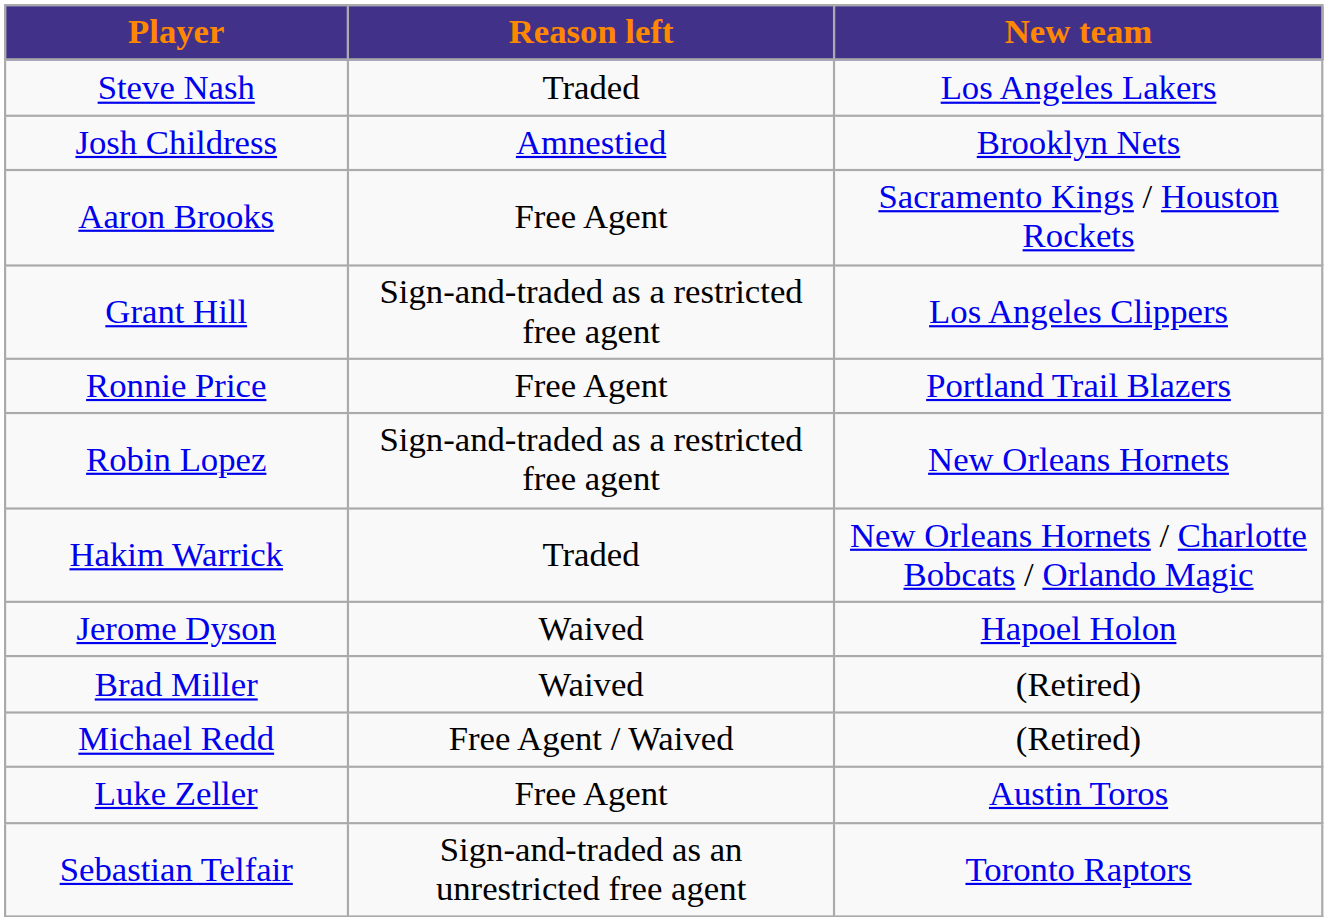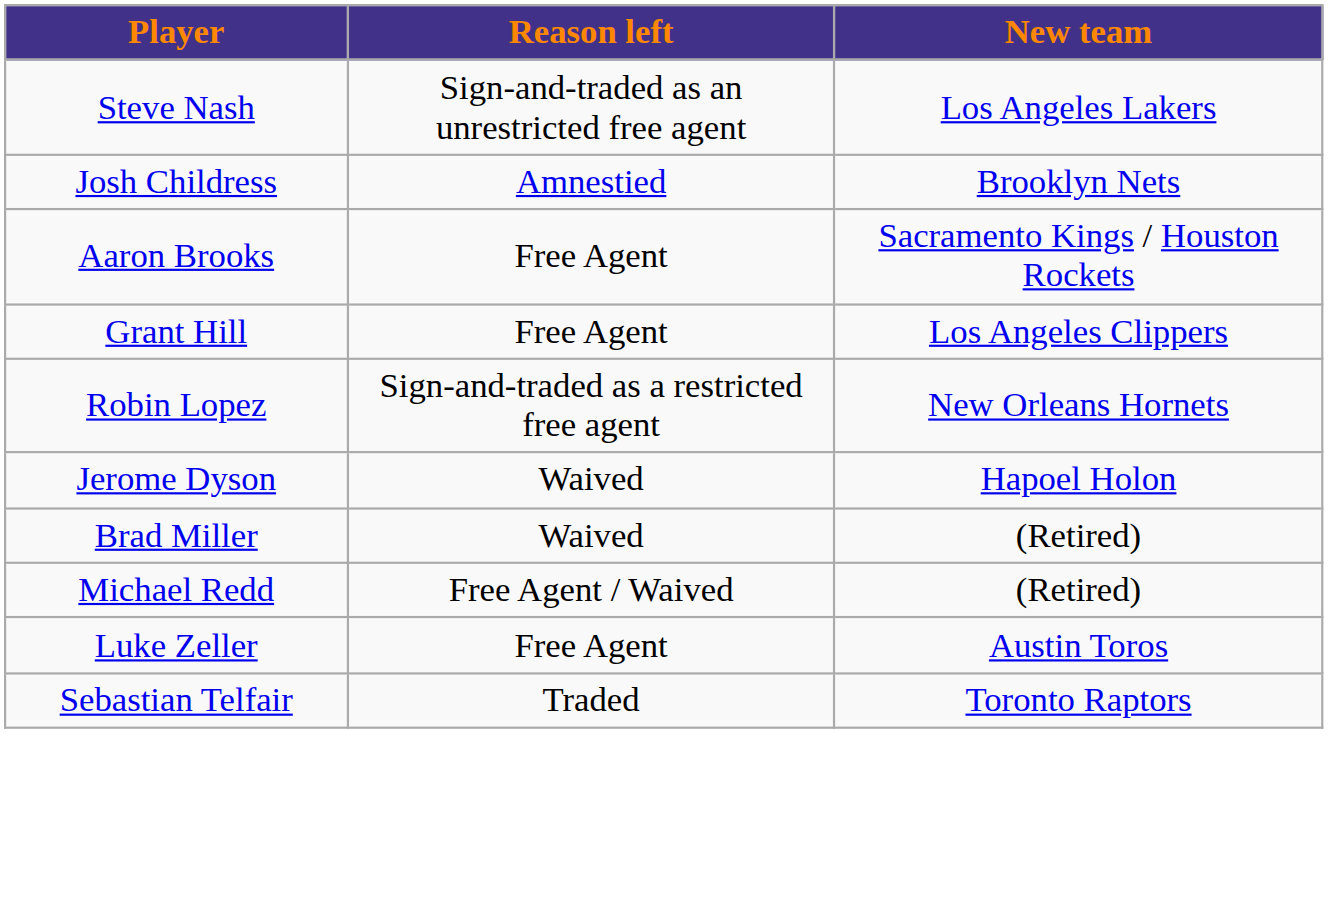 <table class="wikitable sortable sortable">
 <tr>
 <th style="background:#423189; color:#FF8800" width="10%">Player</th>
 <th style="background:#423189; color:#FF8800" width="15%">Reason left</th>
 <th style="background:#423189; color:#FF8800" width="15%">New team</th>
 </tr>
 <tr style="text-align: center">
 <td><a href='#'>Steve Nash</a></td>
-<td>Traded</td>
+<td>Sign-and-traded as an unrestricted free agent</td>
 <td><a href='#'>Los Angeles Lakers</a></td>
 </tr>
 <tr style="text-align: center">
 <td><a href='#'>Josh Childress</a></td>
 <td><a href='#'>Amnestied</a></td>
 <td><a href='#'>Brooklyn Nets</a></td>
 </tr>
 <tr style="text-align: center">
 <td><a href='#'>Aaron Brooks</a></td>
 <td>Free Agent</td>
 <td><a href='#'>Sacramento Kings</a> / <a href='#'>Houston Rockets</a></td>
 </tr>
 <tr style="text-align: center">
 <td><a href='#'>Grant Hill</a></td>
-<td>Sign-and-traded as a restricted free agent</td>
+<td>Free Agent</td>
 <td><a href='#'>Los Angeles Clippers</a></td>
-</tr>
-<tr style="text-align: center">
-<td><a href='#'>Ronnie Price</a></td>
-<td>Free Agent</td>
-<td><a href='#'>Portland Trail Blazers</a></td>
 </tr>
 <tr style="text-align: center">
 <td><a href='#'>Robin Lopez</a></td>
 <td>Sign-and-traded as a restricted free agent</td>
 <td><a href='#'>New Orleans Hornets</a></td>
-</tr>
-<tr style="text-align: center">
-<td><a href='#'>Hakim Warrick</a></td>
-<td>Traded</td>
-<td><a href='#'>New Orleans Hornets</a> / <a href='#'>Charlotte Bobcats</a> / <a href='#'>Orlando Magic</a></td>
 </tr>
 <tr style="text-align: center">
 <td><a href='#'>Jerome Dyson</a></td>
 <td>Waived</td>
 <td> <a href='#'>Hapoel Holon</a></td>
 </tr>
 <tr style="text-align: center">
 <td><a href='#'>Brad Miller</a></td>
 <td>Waived</td>
 <td> (Retired)</td>
 </tr>
 <tr style="text-align: center">
 <td><a href='#'>Michael Redd</a></td>
 <td>Free Agent / Waived</td>
 <td> (Retired)</td>
 </tr>
 <tr style="text-align: center">
 <td><a href='#'>Luke Zeller</a></td>
 <td>Free Agent</td>
 <td><a href='#'>Austin Toros</a></td>
 </tr>
 <tr style="text-align: center">
 <td><a href='#'>Sebastian Telfair</a></td>
-<td>Sign-and-traded as an unrestricted free agent</td>
+<td>Traded</td>
 <td> <a href='#'>Toronto Raptors</a></td>
 </tr>
 </table>
